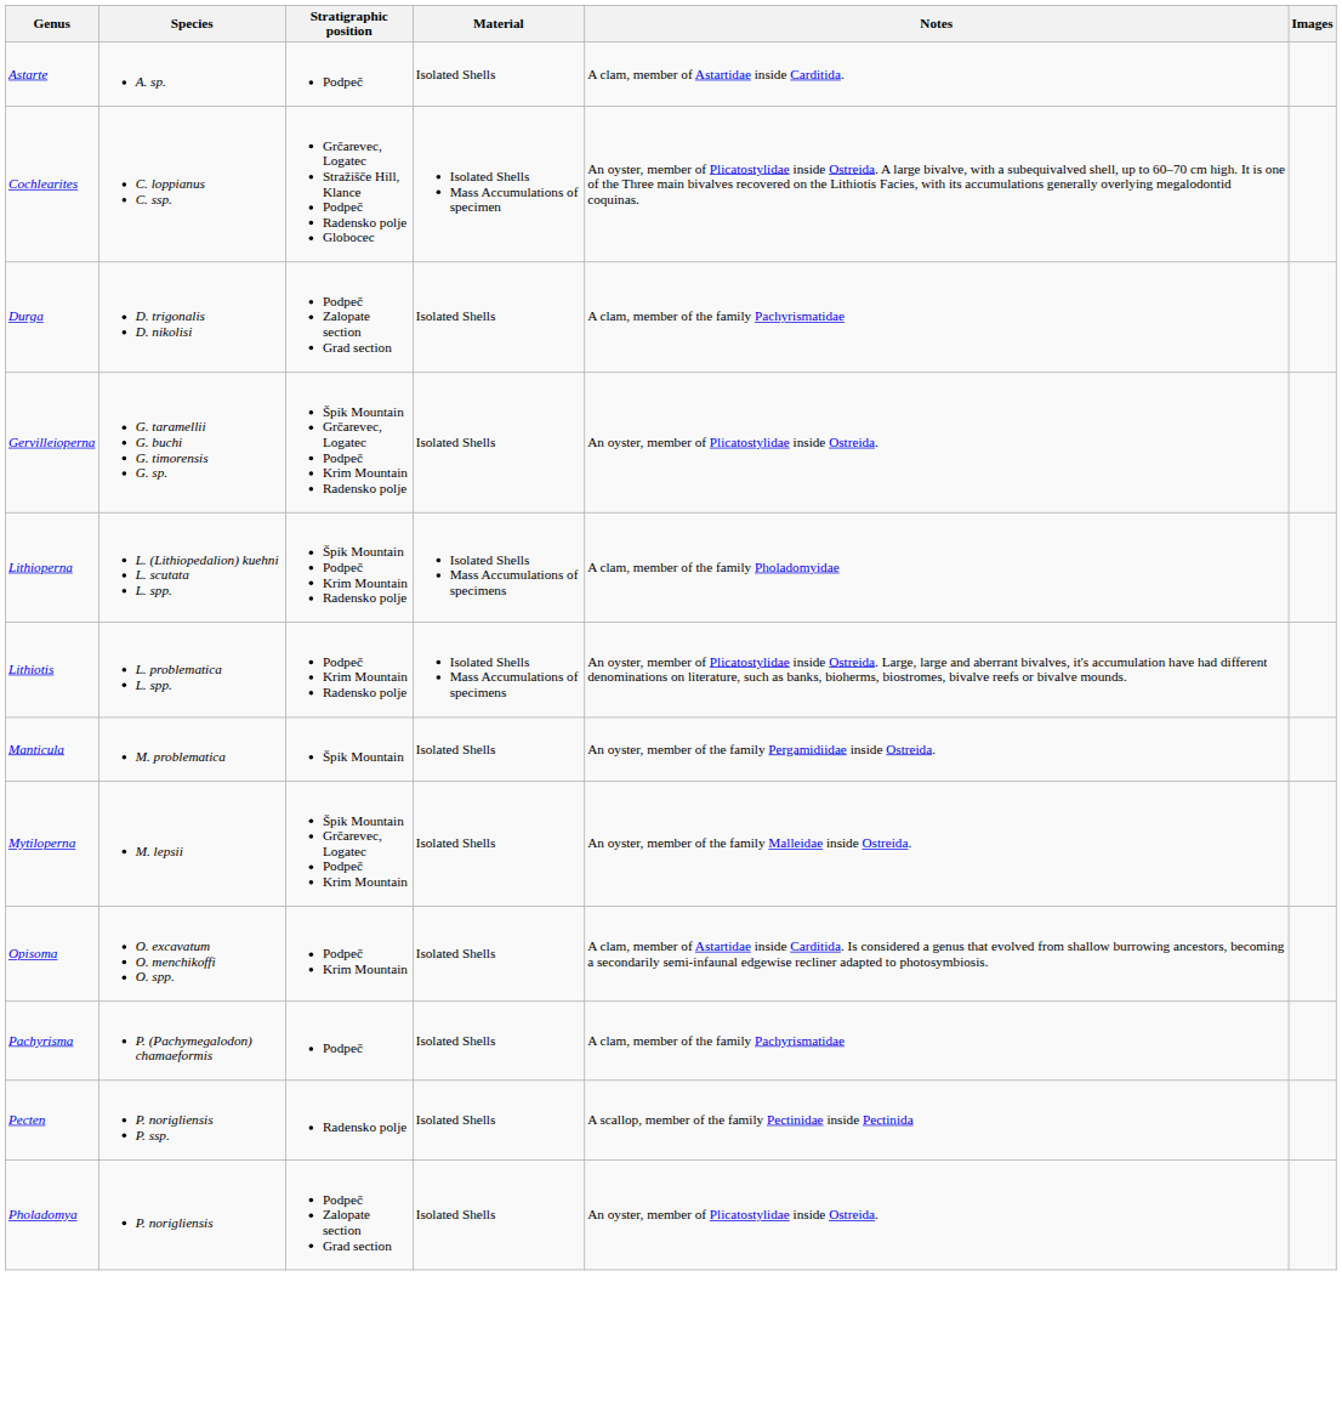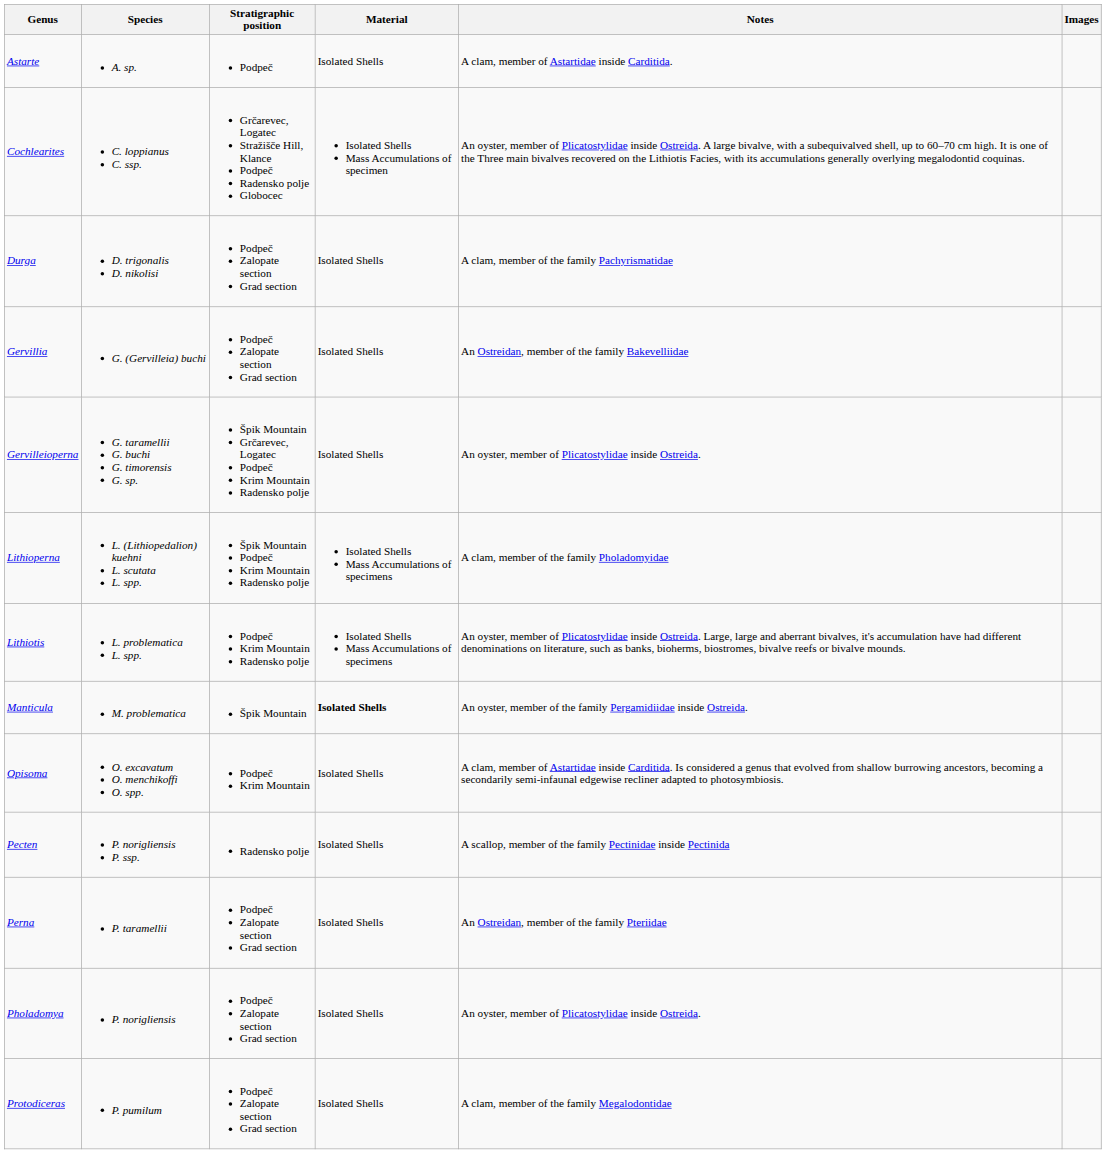 <table class="wikitable">
 <tr>
 <th>Genus</th>
 <th>Species</th>
 <th>Stratigraphic position</th>
 <th>Material</th>
 <th>Notes</th>
 <th>Images</th>
 </tr>
 <tr>
 <td><a href='#'><em>Astarte</em></a><em></em></td>
 <td><br><ul><li><em>A. sp.</em></li></ul></td>
 <td><br><ul><li>Podpeč</li></ul></td>
 <td>Isolated Shells</td>
 <td>A clam, member of <a href='#'>Astartidae</a> inside <a href='#'>Carditida</a>.</td>
 <td></td>
 </tr>
 <tr>
 <td><em><a href='#'>Cochlearites</a></em></td>
 <td><br><ul><li><em>C. loppianus</em></li><li><em>C. ssp.</em></li></ul></td>
 <td><br><ul><li>Grčarevec, Logatec</li><li>Stražišče Hill, Klance</li><li>Podpeč</li><li>Radensko polje</li><li>Globocec</li></ul></td>
 <td><br><ul><li>Isolated Shells</li><li>Mass Accumulations of specimen</li></ul></td>
 <td>An oyster, member of <a href='#'>Plicatostylidae</a> inside <a href='#'>Ostreida</a>. A large bivalve, with a subequivalved shell, up to 60–70 cm high. It is one of the Three main bivalves recovered on the Lithiotis Facies, with its accumulations generally overlying megalodontid coquinas.</td>
 <td></td>
 </tr>
 <tr>
 <td><a href='#'><em>Durga</em></a><em></em></td>
 <td><br><ul><li><em>D. trigonalis</em></li><li><em>D. nikolisi</em></li></ul></td>
 <td><br><ul><li>Podpeč</li><li>Zalopate section</li><li>Grad section</li></ul></td>
 <td>Isolated Shells</td>
 <td>A clam, member of the family <a href='#'>Pachyrismatidae</a></td>
 <td></td>
 </tr>
 <tr>
+<td><em><a href='#'>Gervillia</a></em></td>
+<td><br><ul><li><em>G. (Gervilleia) buchi</em></li></ul></td>
+<td><br><ul><li>Podpeč</li><li>Zalopate section</li><li>Grad section</li></ul></td>
+<td>Isolated Shells</td>
+<td>An <a href='#'>Ostreidan</a>, member of the family <a href='#'>Bakevelliidae</a></td>
+<td></td>
+</tr>
+<tr>
 <td><em><a href='#'>Gervilleioperna</a></em></td>
 <td><br><ul><li><em>G. taramellii</em></li><li><em>G. buchi</em></li><li><em>G. timorensis</em></li><li><em>G. sp.</em></li></ul></td>
 <td><br><ul><li>Špik Mountain</li><li>Grčarevec, Logatec</li><li>Podpeč</li><li>Krim Mountain</li><li>Radensko polje</li></ul></td>
 <td>Isolated Shells</td>
 <td>An oyster, member of <a href='#'>Plicatostylidae</a> inside <a href='#'>Ostreida</a>.</td>
 <td></td>
 </tr>
 <tr>
 <td><em><a href='#'>Lithioperna</a></em></td>
 <td><br><ul><li><em>L. (Lithiopedalion) kuehni</em></li><li><em>L. scutata</em></li><li><em>L. spp.</em></li></ul></td>
 <td><br><ul><li>Špik Mountain</li><li>Podpeč</li><li>Krim Mountain</li><li>Radensko polje</li></ul></td>
 <td><br><ul><li>Isolated Shells</li><li>Mass Accumulations of specimens</li></ul></td>
 <td>A clam, member of the family <a href='#'>Pholadomyidae</a></td>
 <td></td>
 </tr>
 <tr>
 <td><em><a href='#'>Lithiotis</a></em></td>
 <td><br><ul><li><em>L. problematica</em></li><li><em>L. spp.</em></li></ul></td>
 <td><br><ul><li>Podpeč</li><li>Krim Mountain</li><li>Radensko polje</li></ul></td>
 <td><br><ul><li>Isolated Shells</li><li>Mass Accumulations of specimens</li></ul></td>
 <td>An oyster, member of <a href='#'>Plicatostylidae</a> inside <a href='#'>Ostreida</a>. Large, large and aberrant bivalves, it's accumulation have had different denominations on literature, such as banks, bioherms, biostromes, bivalve reefs or bivalve mounds.</td>
 <td></td>
 </tr>
 <tr>
 <td><em><a href='#'>Manticula</a></em></td>
 <td><br><ul><li><em>M. problematica</em></li></ul></td>
 <td><br><ul><li>Špik Mountain</li></ul></td>
-<td>Isolated Shells</td>
+<td><strong>Isolated Shells</strong></td>
 <td>An oyster, member of the family <a href='#'>Pergamidiidae</a> inside <a href='#'>Ostreida</a>.</td>
-<td></td>
-</tr>
-<tr>
-<td><em><a href='#'>Mytiloperna</a></em></td>
-<td><br><ul><li><em>M. lepsii</em></li></ul></td>
-<td><br><ul><li>Špik Mountain</li><li>Grčarevec, Logatec</li><li>Podpeč</li><li>Krim Mountain</li></ul></td>
-<td>Isolated Shells</td>
-<td>An oyster, member of the family <a href='#'>Malleidae</a> inside <a href='#'>Ostreida</a>.</td>
 <td></td>
 </tr>
 <tr>
 <td><em><a href='#'>Opisoma</a></em></td>
 <td><br><ul><li><em>O. excavatum</em></li><li><em>O. menchikoffi</em></li><li><em>O. spp.</em></li></ul></td>
 <td><br><ul><li>Podpeč</li><li>Krim Mountain</li></ul></td>
 <td>Isolated Shells</td>
 <td>A clam, member of <a href='#'>Astartidae</a> inside <a href='#'>Carditida</a>. Is considered a genus that evolved from shallow burrowing ancestors, becoming a secondarily semi-infaunal edgewise recliner adapted to photosymbiosis.</td>
 <td></td>
 </tr>
 <tr>
-<td><em><a href='#'>Pachyrisma</a></em></td>
-<td><br><ul><li><em>P. (Pachymegalodon) chamaeformis</em></li></ul></td>
-<td><br><ul><li>Podpeč</li></ul></td>
-<td>Isolated Shells</td>
-<td>A clam, member of the family <a href='#'>Pachyrismatidae</a></td>
-<td></td>
-</tr>
-<tr>
 <td><a href='#'><em>Pecten</em></a><em></em></td>
 <td><br><ul><li><em>P. norigliensis</em></li><li><em>P. ssp.</em></li></ul></td>
 <td><br><ul><li>Radensko polje</li></ul></td>
 <td>Isolated Shells</td>
 <td>A scallop, member of the family <a href='#'>Pectinidae</a> inside <a href='#'>Pectinida</a></td>
+<td></td>
+</tr>
+<tr>
+<td><em><a href='#'>Perna</a></em></td>
+<td><br><ul><li><em>P. taramellii</em></li></ul></td>
+<td><br><ul><li>Podpeč</li><li>Zalopate section</li><li>Grad section</li></ul></td>
+<td>Isolated Shells</td>
+<td>An <a href='#'>Ostreidan</a>, member of the family <a href='#'>Pteriidae</a></td>
 <td></td>
 </tr>
 <tr>
 <td><em><a href='#'>Pholadomya</a></em></td>
 <td><br><ul><li><em>P. norigliensis</em></li></ul></td>
 <td><br><ul><li>Podpeč</li><li>Zalopate section</li><li>Grad section</li></ul></td>
 <td>Isolated Shells</td>
 <td>An oyster, member of <a href='#'>Plicatostylidae</a> inside <a href='#'>Ostreida</a>.</td>
 <td></td>
 </tr>
+<tr>
+<td><em><a href='#'>Protodiceras</a></em></td>
+<td><br><ul><li><em>P. pumilum</em></li></ul></td>
+<td><br><ul><li>Podpeč</li><li>Zalopate section</li><li>Grad section</li></ul></td>
+<td>Isolated Shells</td>
+<td>A clam, member of the family <a href='#'>Megalodontidae</a></td>
+<td></td>
+</tr>
 </table>
